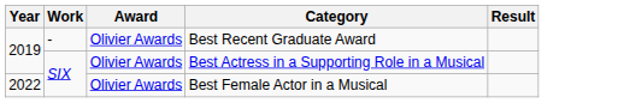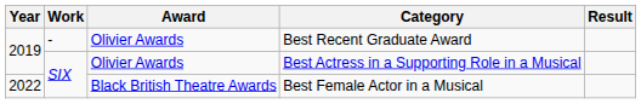 <table class="wikitable sortable">
 <tr>
 <th>Year</th>
 <th>Work</th>
 <th>Award</th>
 <th>Category</th>
 <th>Result</th>
 </tr>
 <tr>
 <td rowspan="2">2019</td>
 <td>-</td>
 <td><a href='#'>Olivier Awards</a></td>
 <td>Best Recent Graduate Award</td>
 <td></td>
 </tr>
 <tr>
 <td rowspan="2"><em><a href='#'>SIX</a></em></td>
 <td><a href='#'>Olivier Awards</a></td>
 <td><a href='#'>Best Actress in a Supporting Role in a Musical</a></td>
 <td></td>
 </tr>
 <tr>
 <td>2022</td>
-<td><a href='#'>Olivier Awards</a></td>
+<td><a href='#'>Black British Theatre Awards</a></td>
 <td>Best Female Actor in a Musical</td>
 <td></td>
 </tr>
 </table>
